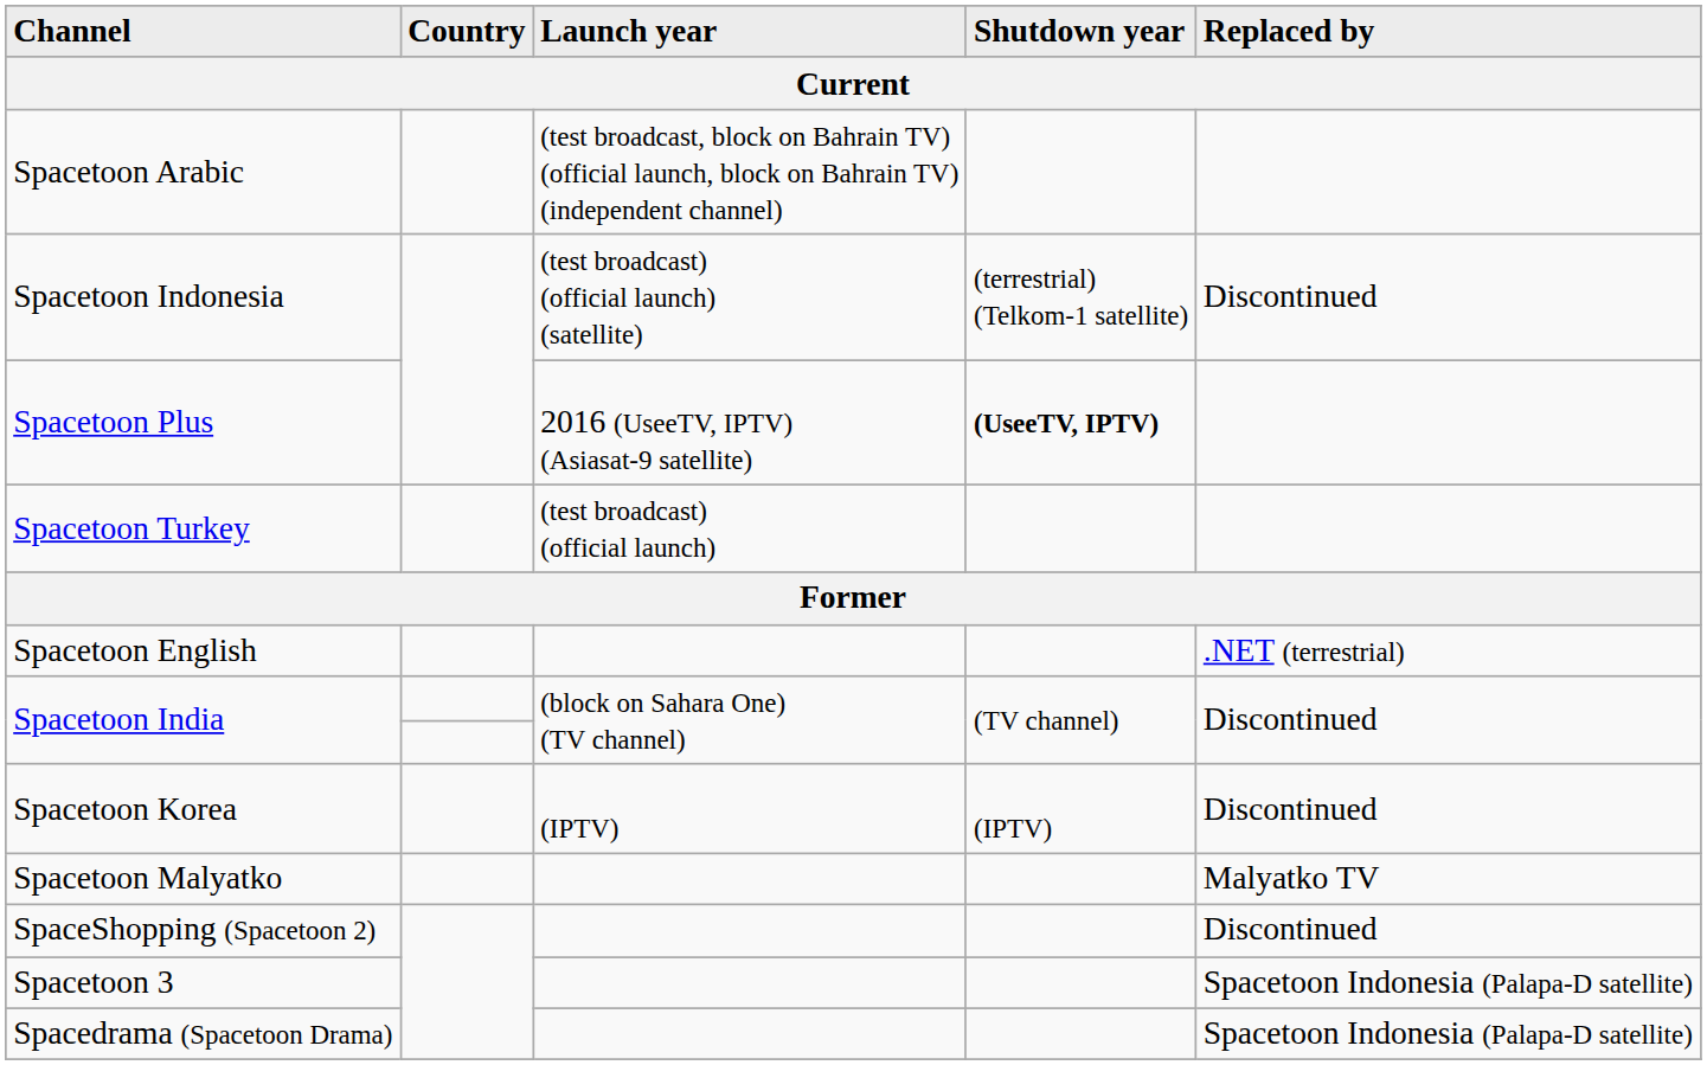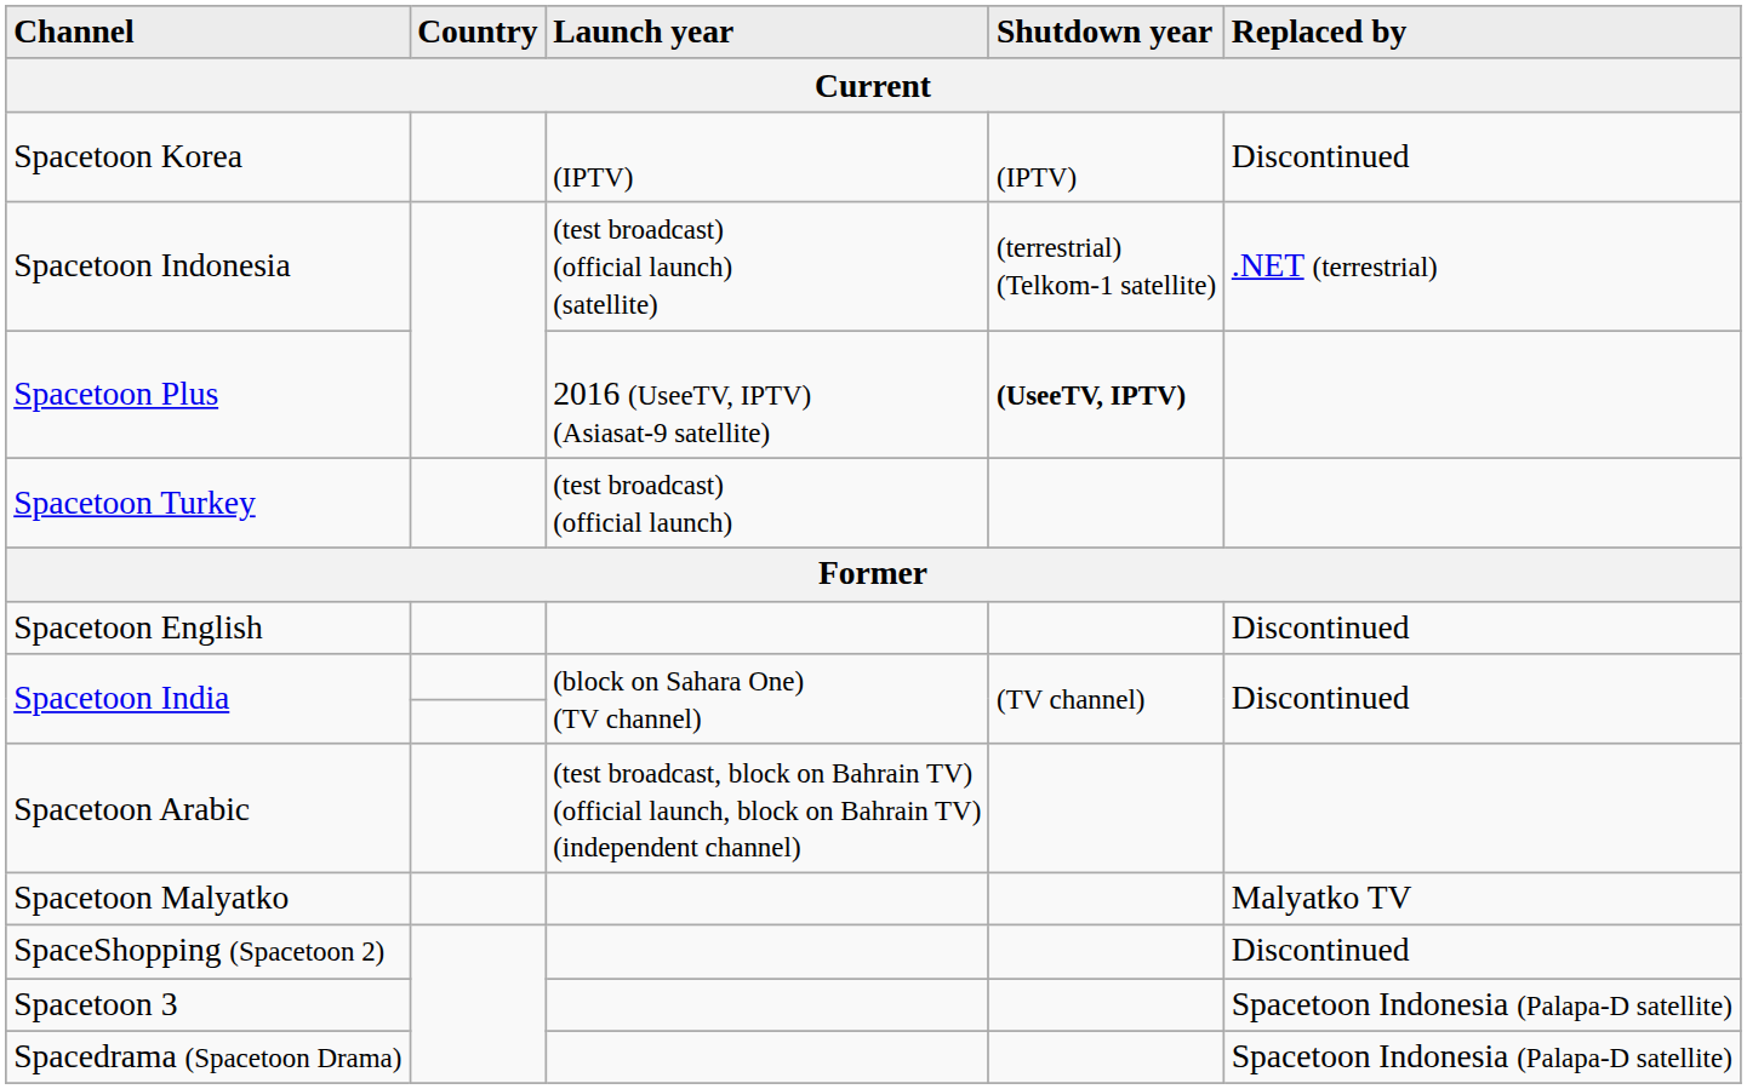 <table class="sortable wikitable">
 <tr bgcolor="#ececec">
 <td><strong>Channel</strong></td>
 <td><strong>Country</strong></td>
 <td><strong>Launch year</strong></td>
 <td><strong>Shutdown year</strong></td>
 <td><strong>Replaced by</strong></td>
 </tr>
 <tr>
 <th colspan="5">Current</th>
 </tr>
 <tr>
-<td>Spacetoon Arabic</td>
+<td>Spacetoon Korea</td>
 <td></td>
-<td> <small>(test broadcast, block on Bahrain TV)</small><br> <small>(official launch, block on Bahrain TV)</small><br> <small>(independent channel)</small></td>
-<td></td>
-<td></td>
+<td><br> <small>(IPTV)</small></td>
+<td><br> <small>(IPTV)</small></td>
+<td>Discontinued</td>
 </tr>
 <tr>
 <td>Spacetoon Indonesia</td>
 <td rowspan="2"></td>
 <td> <small>(test broadcast)</small><br> <small>(official launch)</small><br> <small>(satellite)</small></td>
 <td> <small>(terrestrial)</small><br> <small>(Telkom-1 satellite)</small></td>
-<td>Discontinued</td>
+<td><a href='#'>.NET</a> <small>(terrestrial)</small></td>
 </tr>
 <tr>
 <td><a href='#'>Spacetoon Plus</a></td>
 <td><br>2016 <small>(UseeTV, IPTV)</small><br> <small>(Asiasat-9 satellite)</small></td>
 <td><strong> <small>(UseeTV, IPTV)</small></strong></td>
 <td></td>
 </tr>
 <tr>
 <td><a href='#'>Spacetoon Turkey</a></td>
 <td></td>
 <td> <small>(test broadcast)</small><br> <small>(official launch)</small></td>
 <td></td>
 <td></td>
 </tr>
 <tr>
 <th colspan="5">Former</th>
 </tr>
 <tr>
 <td>Spacetoon English</td>
 <td></td>
 <td></td>
 <td></td>
-<td><a href='#'>.NET</a> <small>(terrestrial)</small></td>
+<td>Discontinued</td>
 </tr>
 <tr>
 <td rowspan="2"><a href='#'>Spacetoon India</a></td>
 <td></td>
 <td rowspan="2"> <small>(block on Sahara One)</small><br> <small>(TV channel)</small></td>
 <td rowspan="2"> <small>(TV channel)</small></td>
 <td rowspan="2">Discontinued</td>
 </tr>
 <tr>
 <td></td>
 </tr>
 <tr>
-<td>Spacetoon Korea</td>
+<td>Spacetoon Arabic</td>
 <td></td>
-<td><br> <small>(IPTV)</small></td>
-<td><br> <small>(IPTV)</small></td>
-<td>Discontinued</td>
+<td> <small>(test broadcast, block on Bahrain TV)</small><br> <small>(official launch, block on Bahrain TV)</small><br> <small>(independent channel)</small></td>
+<td></td>
+<td></td>
 </tr>
 <tr>
 <td>Spacetoon Malyatko</td>
 <td></td>
 <td></td>
 <td></td>
 <td>Malyatko TV</td>
 </tr>
 <tr>
 <td>SpaceShopping <small>(Spacetoon 2)</small></td>
 <td rowspan="3"></td>
 <td></td>
 <td></td>
 <td>Discontinued</td>
 </tr>
 <tr>
 <td>Spacetoon 3</td>
 <td></td>
 <td></td>
 <td>Spacetoon Indonesia <small>(Palapa-D satellite)</small></td>
 </tr>
 <tr>
 <td>Spacedrama <small>(Spacetoon Drama)</small></td>
 <td></td>
 <td></td>
 <td>Spacetoon Indonesia <small>(Palapa-D satellite)</small></td>
 </tr>
 </table>
